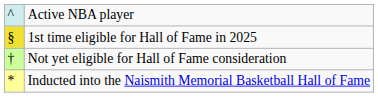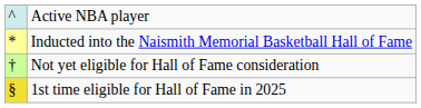 <table class="wikitable">
 <tr>
 <td style="background:#CFECEC; width:1em">^</td>
 <td>Active NBA player</td>
 </tr>
 <tr>
-<td style="background:#F0E130; width:1em">§</td>
-<td>1st time eligible for Hall of Fame in 2025</td>
+<td style="background:#FFFF99; width:1em">*</td>
+<td>Inducted into the <a href='#'>Naismith Memorial Basketball Hall of Fame</a></td>
 </tr>
 <tr>
 <td style="background:#CCFF99; width:1em">†</td>
 <td>Not yet eligible for Hall of Fame consideration</td>
 </tr>
 <tr>
-<td style="background:#FFFF99; width:1em">*</td>
-<td>Inducted into the <a href='#'>Naismith Memorial Basketball Hall of Fame</a></td>
+<td style="background:#F0E130; width:1em">§</td>
+<td>1st time eligible for Hall of Fame in 2025</td>
 </tr>
 </table>
